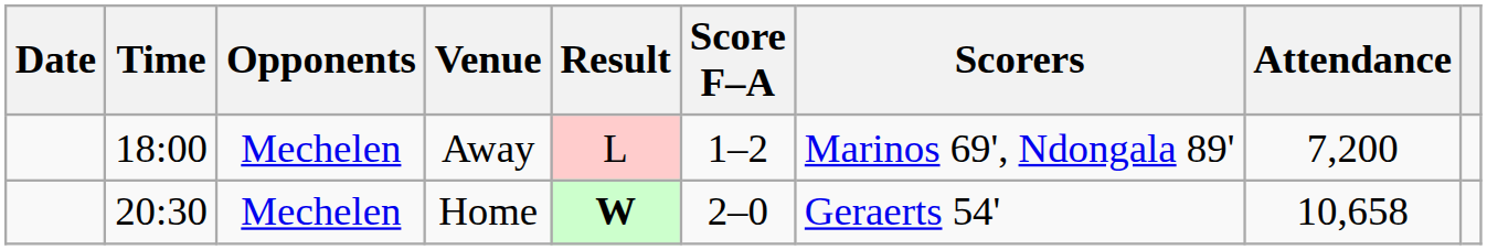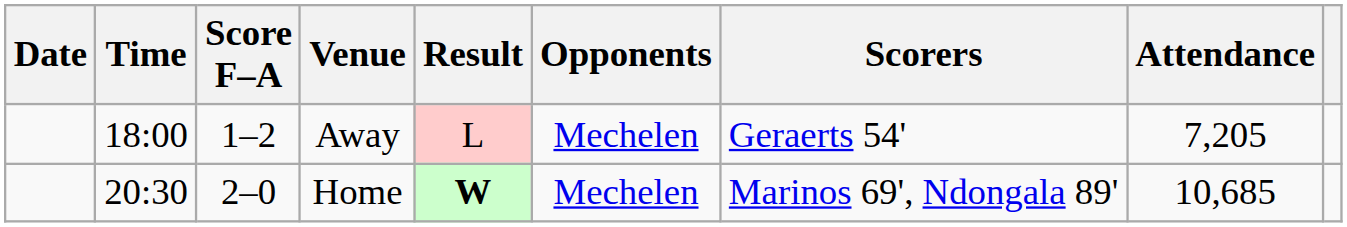 <table class="wikitable plainrowheaders sortable" style="text-align:center">
 <tr>
 <th scope="col">Date</th>
 <th scope="col">Time</th>
-<th scope="col">Opponents</th>
+<th scope="col">Score<br>F–A</th>
 <th scope="col">Venue</th>
 <th scope="col">Result</th>
-<th scope="col">Score<br>F–A</th>
+<th scope="col">Opponents</th>
 <th scope="col" class="unsortable">Scorers</th>
 <th scope="col">Attendance</th>
 <th scope="col" class="unsortable"></th>
 </tr>
 <tr>
 <td></td>
 <td>18:00</td>
-<td><a href='#'>Mechelen</a></td>
+<td>1–2</td>
 <td>Away</td>
 <td style="background-color:#FFCCCC">L</td>
-<td>1–2</td>
-<td align="left"><a href='#'>Marinos</a> 69', <a href='#'>Ndongala</a> 89'</td>
-<td>7,200</td>
+<td><a href='#'>Mechelen</a></td>
+<td align="left"><a href='#'>Geraerts</a> 54'</td>
+<td>7,205</td>
 <td></td>
 </tr>
 <tr>
 <td></td>
 <td>20:30</td>
-<td><a href='#'>Mechelen</a></td>
+<td>2–0</td>
 <td>Home</td>
 <td style="background-color:#CCFFCC"><strong>W</strong></td>
-<td>2–0</td>
-<td align="left"><a href='#'>Geraerts</a> 54'</td>
-<td>10,658</td>
+<td><a href='#'>Mechelen</a></td>
+<td align="left"><a href='#'>Marinos</a> 69', <a href='#'>Ndongala</a> 89'</td>
+<td>10,685</td>
 <td></td>
 </tr>
 </table>
